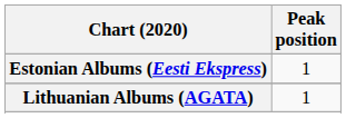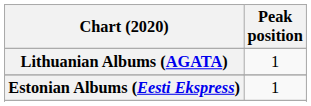 <table class="wikitable sortable plainrowheaders" style="text-align:center">
 <tr>
 <th scope="col">Chart (2020)</th>
 <th scope="col">Peak<br>position</th>
 </tr>
 <tr>
 </tr>
 <tr>
+</tr>
+<tr>
+</tr>
+<tr>
+</tr>
+<tr>
+</tr>
+<tr>
+</tr>
+<tr>
+</tr>
+<tr>
+<th scope="row">Lithuanian Albums (<a href='#'>AGATA</a>)</th>
+<td>1</td>
 </tr>
 <tr>
 </tr>
 <tr>
 </tr>
 <tr>
 </tr>
 <tr>
 </tr>
 <tr>
 </tr>
 <tr>
 <th scope="row">Estonian Albums (<em><a href='#'>Eesti Ekspress</a></em>)</th>
 <td>1</td>
 </tr>
 <tr>
 </tr>
 <tr>
 </tr>
 <tr>
 </tr>
 <tr>
 </tr>
 <tr>
 </tr>
 <tr>
-<th scope="row">Lithuanian Albums (<a href='#'>AGATA</a>)</th>
-<td>1</td>
-</tr>
-<tr>
-</tr>
-<tr>
-</tr>
-<tr>
-</tr>
-<tr>
-</tr>
-<tr>
-</tr>
-<tr>
 </tr>
 <tr>
 </tr>
 <tr>
 </tr>
 <tr>
 </tr>
 </table>
